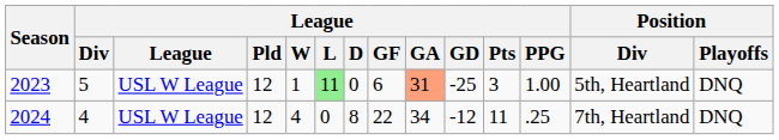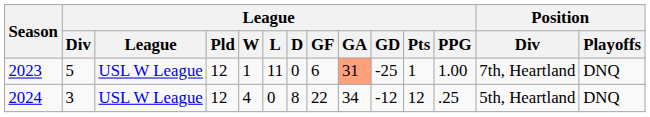 <table class="wikitable">
 <tr>
 <th rowspan="2">Season</th>
 <th colspan="11">League</th>
 <th colspan="2">Position</th>
 </tr>
 <tr>
 <th>Div</th>
 <th>League</th>
 <th>Pld</th>
 <th>W</th>
 <th>L</th>
 <th>D</th>
 <th>GF</th>
 <th>GA</th>
 <th>GD</th>
 <th>Pts</th>
 <th>PPG</th>
 <th>Div</th>
 <th>Playoffs</th>
 </tr>
 <tr>
 <td><a href='#'>2023</a></td>
 <td>5</td>
 <td><a href='#'>USL W League</a></td>
 <td>12</td>
 <td>1</td>
-<td style="background: lightgreen;">11</td>
+<td>11</td>
 <td>0</td>
 <td>6</td>
 <td style="background: lightsalmon;">31</td>
 <td>-25</td>
-<td>3</td>
+<td>1</td>
 <td>1.00</td>
-<td>5th, Heartland</td>
+<td>7th, Heartland</td>
 <td>DNQ</td>
 </tr>
 <tr>
 <td><a href='#'>2024</a></td>
-<td>4</td>
+<td>3</td>
 <td><a href='#'>USL W League</a></td>
 <td>12</td>
 <td>4</td>
 <td>0</td>
 <td>8</td>
 <td>22</td>
 <td>34</td>
 <td>-12</td>
-<td>11</td>
+<td>12</td>
 <td>.25</td>
-<td>7th, Heartland</td>
+<td>5th, Heartland</td>
 <td>DNQ</td>
 </tr>
 </table>
